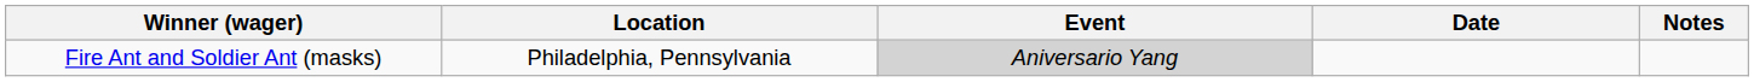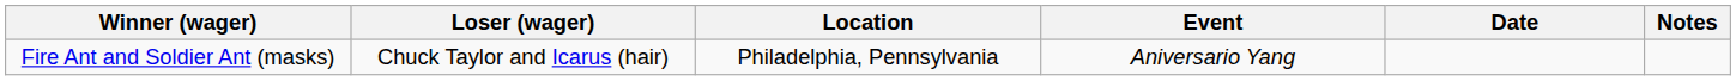 <table class="wikitable sortable" width=100%  style="text-align: center">
 <tr>
 <th width=20% scope="col">Winner (wager)</th>
+<th width=20% scope="col">Loser (wager)</th>
 <th width=20% scope="col">Location</th>
 <th width=20% scope="col">Event</th>
 <th width=15% scope="col">Date</th>
 <th class="unsortable" width=5% scope="col">Notes</th>
 </tr>
 <tr>
 <td><a href='#'>Fire Ant and Soldier Ant</a> (masks)</td>
+<td>Chuck Taylor and <a href='#'>Icarus</a> (hair)</td>
 <td>Philadelphia, Pennsylvania</td>
-<td style="background: lightgrey;"><em>Aniversario Yang</em></td>
+<td><em>Aniversario Yang</em></td>
 <td></td>
 <td></td>
 </tr>
 </table>
